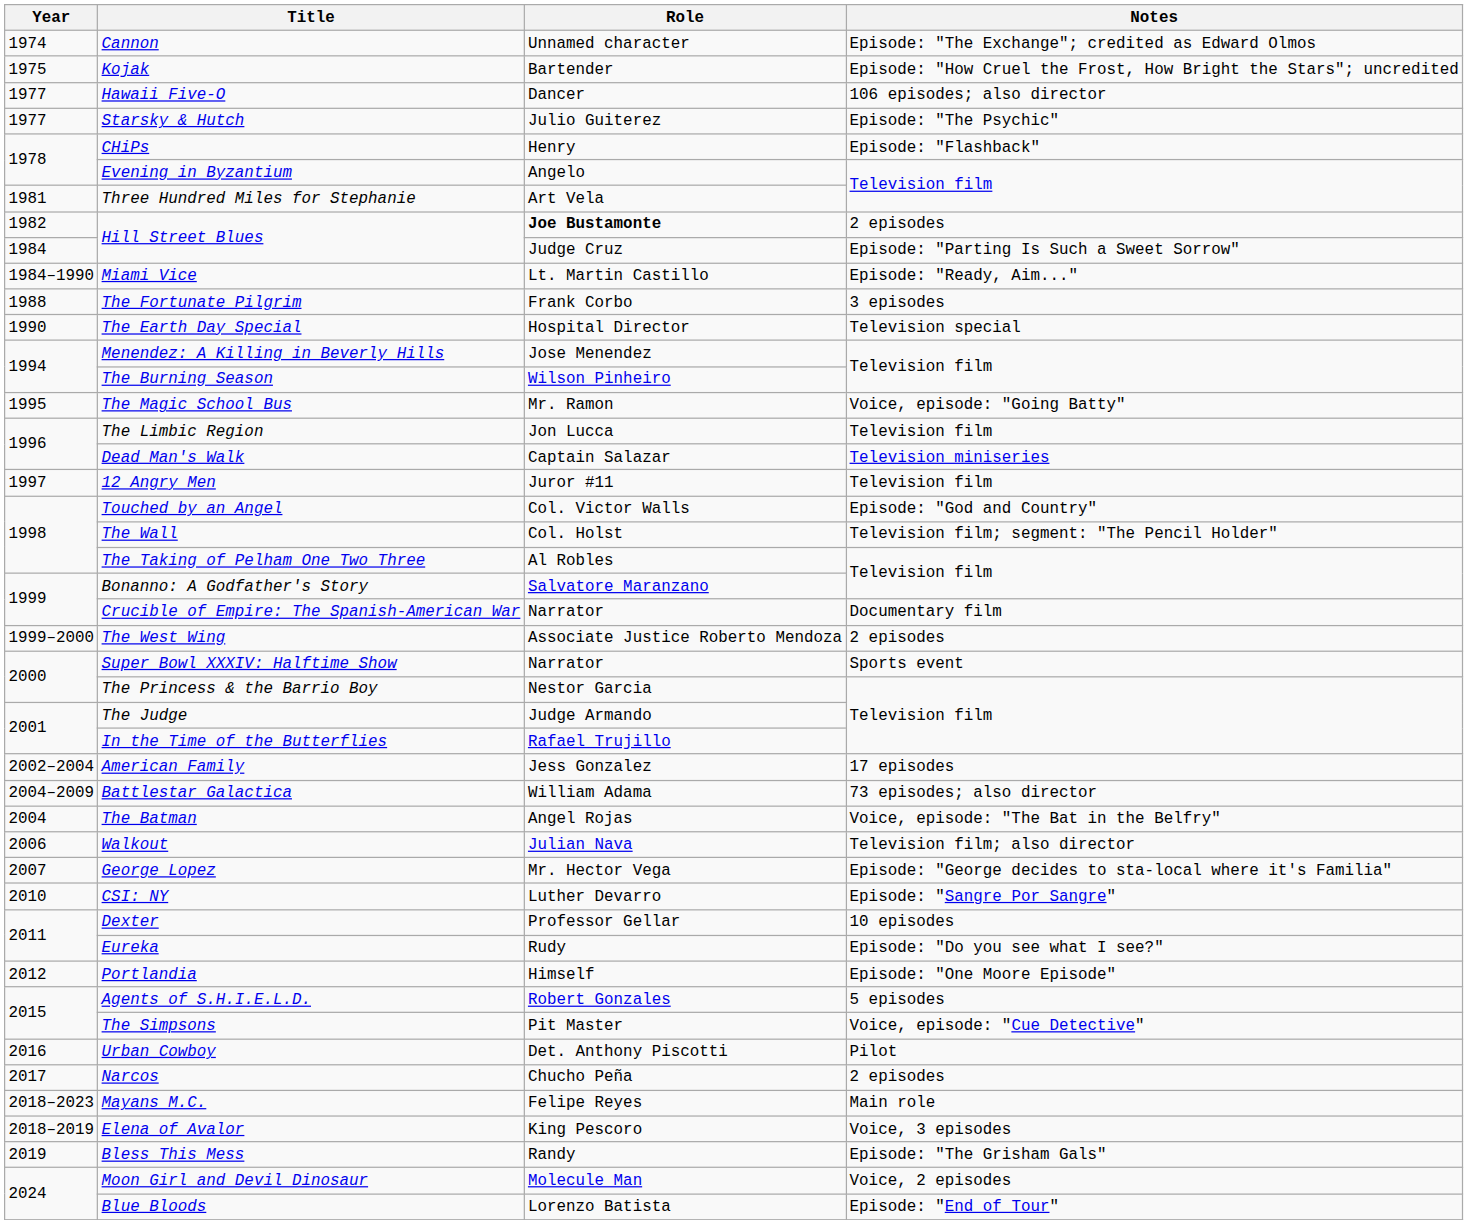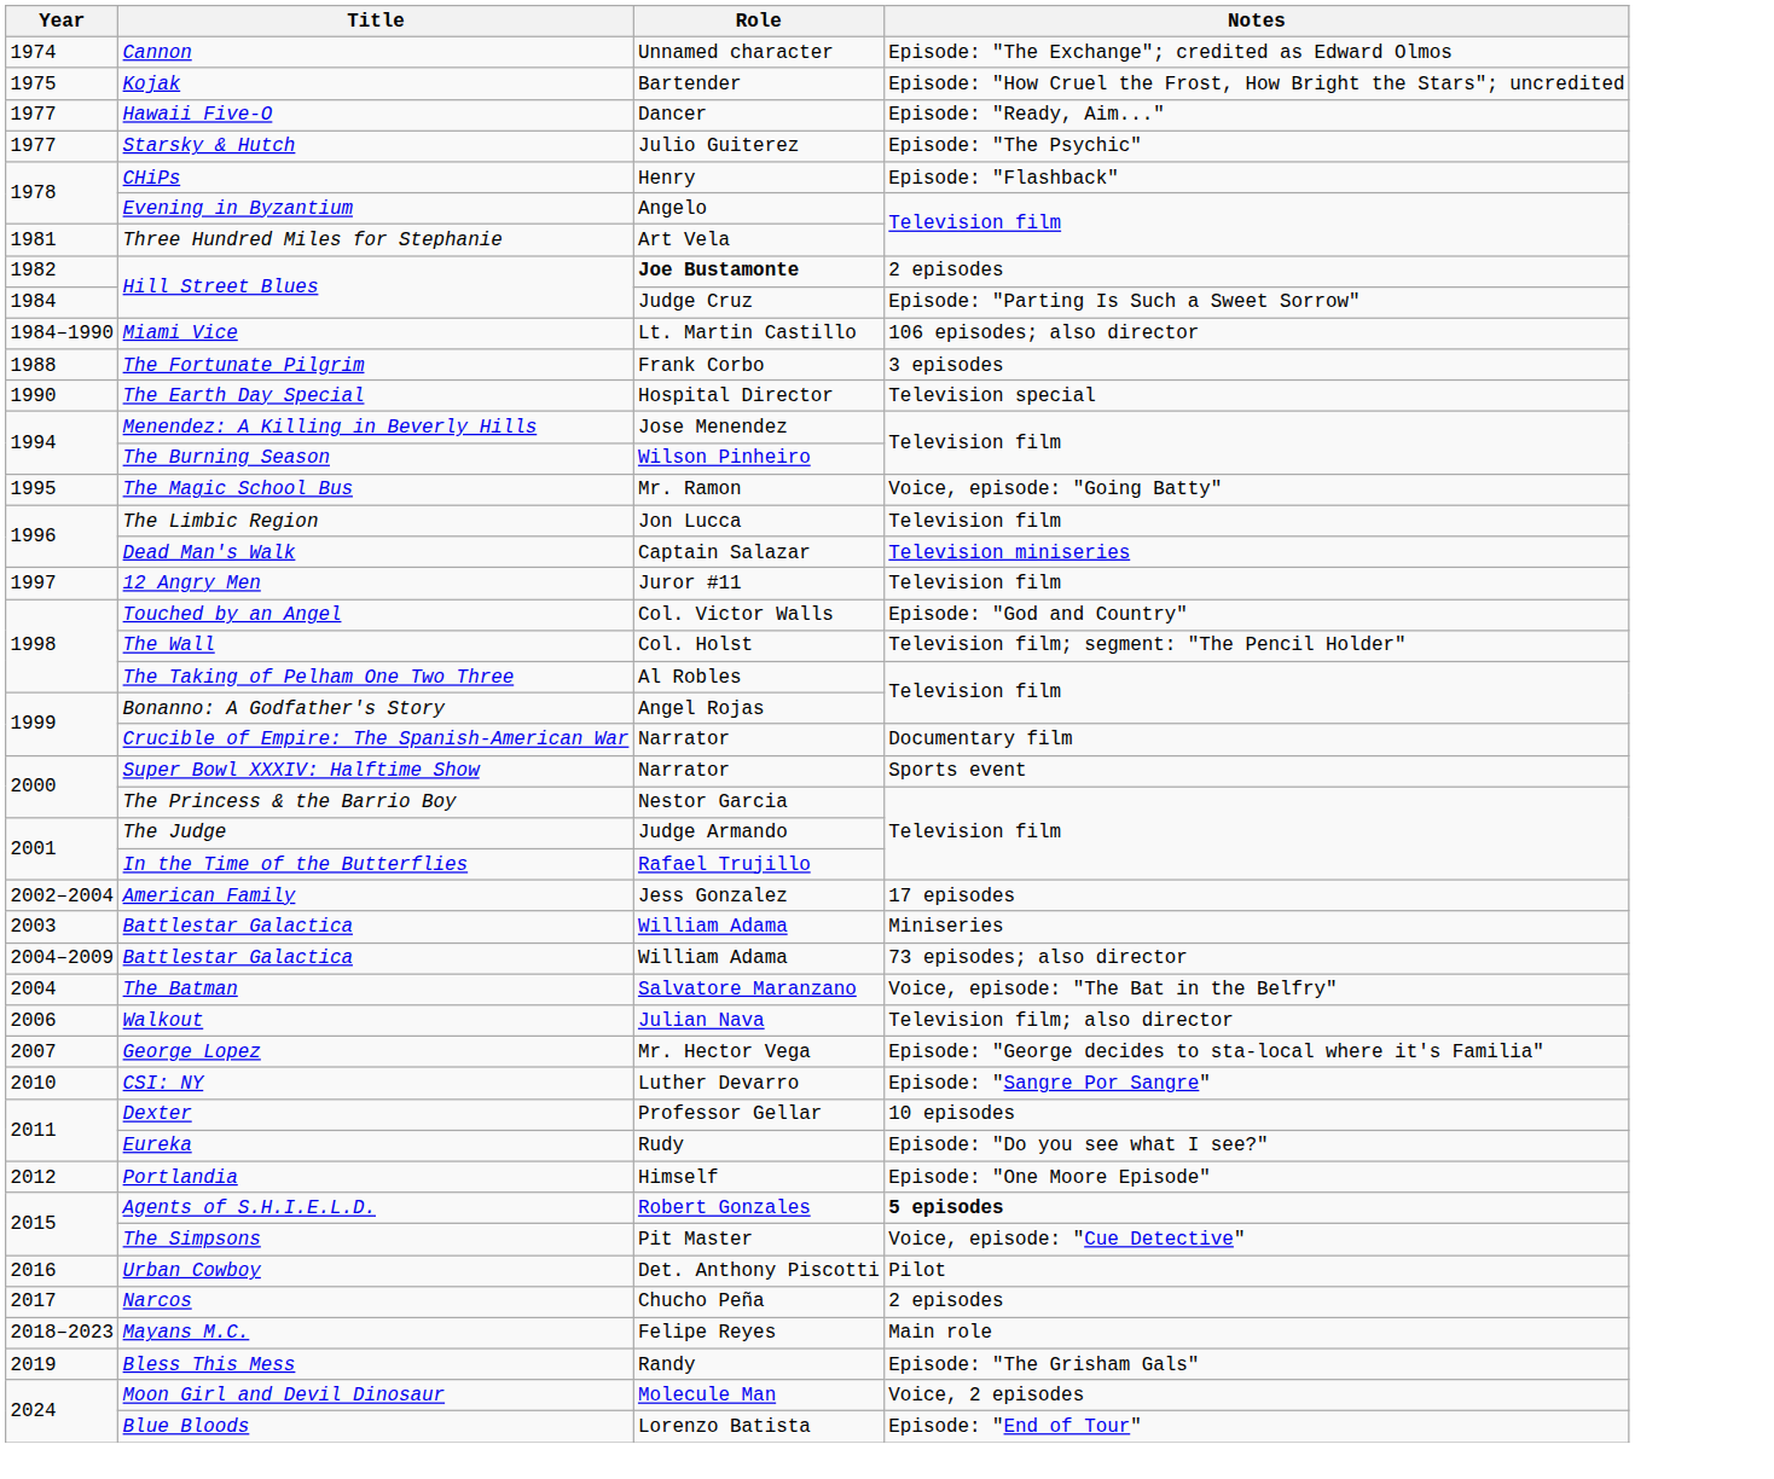 <table class="wikitable sortable">
 <tr>
 <th>Year</th>
 <th>Title</th>
 <th>Role</th>
 <th>Notes</th>
 </tr>
 <tr>
 <td>1974</td>
 <td><em><a href='#'>Cannon</a></em></td>
 <td>Unnamed character</td>
 <td>Episode: "The Exchange"; credited as Edward Olmos</td>
 </tr>
 <tr>
 <td>1975</td>
 <td><em><a href='#'>Kojak</a></em></td>
 <td>Bartender</td>
 <td>Episode: "How Cruel the Frost, How Bright the Stars"; uncredited</td>
 </tr>
 <tr>
 <td>1977</td>
 <td><em><a href='#'>Hawaii Five-O</a></em></td>
 <td>Dancer</td>
-<td>106 episodes; also director</td>
+<td>Episode: "Ready, Aim..."</td>
 </tr>
 <tr>
 <td>1977</td>
 <td><em><a href='#'>Starsky & Hutch</a></em></td>
 <td>Julio Guiterez</td>
 <td>Episode: "The Psychic"</td>
 </tr>
 <tr>
 <td rowspan="2">1978</td>
 <td><em><a href='#'>CHiPs</a></em></td>
 <td>Henry</td>
 <td>Episode: "Flashback"</td>
 </tr>
 <tr>
 <td><em><a href='#'>Evening in Byzantium</a></em></td>
 <td>Angelo</td>
 <td rowspan="2"><a href='#'>Television film</a></td>
 </tr>
 <tr>
 <td>1981</td>
 <td><em>Three Hundred Miles for Stephanie</em></td>
 <td>Art Vela</td>
 </tr>
 <tr>
 <td>1982</td>
 <td rowspan="2"><em><a href='#'>Hill Street Blues</a></em></td>
 <td><strong>Joe Bustamonte</strong></td>
 <td>2 episodes</td>
 </tr>
 <tr>
 <td>1984</td>
 <td>Judge Cruz</td>
 <td>Episode: "Parting Is Such a Sweet Sorrow"</td>
 </tr>
 <tr>
 <td>1984–1990</td>
 <td><em><a href='#'>Miami Vice</a></em></td>
 <td>Lt. Martin Castillo</td>
-<td>Episode: "Ready, Aim..."</td>
+<td>106 episodes; also director</td>
 </tr>
 <tr>
 <td>1988</td>
 <td><em><a href='#'>The Fortunate Pilgrim</a></em></td>
 <td>Frank Corbo</td>
 <td>3 episodes</td>
 </tr>
 <tr>
 <td>1990</td>
 <td><em><a href='#'>The Earth Day Special</a></em></td>
 <td>Hospital Director</td>
 <td>Television special</td>
 </tr>
 <tr>
 <td rowspan="2">1994</td>
 <td><em><a href='#'>Menendez: A Killing in Beverly Hills</a></em></td>
 <td>Jose Menendez</td>
 <td rowspan="2">Television film</td>
 </tr>
 <tr>
 <td><em><a href='#'>The Burning Season</a></em></td>
 <td><a href='#'>Wilson Pinheiro</a></td>
 </tr>
 <tr>
 <td>1995</td>
 <td><em><a href='#'>The Magic School Bus</a></em></td>
 <td>Mr. Ramon</td>
 <td>Voice, episode: "Going Batty"</td>
 </tr>
 <tr>
 <td rowspan="2">1996</td>
 <td><em>The Limbic Region</em></td>
 <td>Jon Lucca</td>
 <td>Television film</td>
 </tr>
 <tr>
 <td><em><a href='#'>Dead Man's Walk</a></em></td>
 <td>Captain Salazar</td>
 <td><a href='#'>Television miniseries</a></td>
 </tr>
 <tr>
 <td>1997</td>
 <td><em><a href='#'>12 Angry Men</a></em></td>
 <td>Juror #11</td>
 <td>Television film</td>
 </tr>
 <tr>
 <td rowspan="3">1998</td>
 <td><em><a href='#'>Touched by an Angel</a></em></td>
 <td>Col. Victor Walls</td>
 <td>Episode: "God and Country"</td>
 </tr>
 <tr>
 <td><em><a href='#'>The Wall</a></em></td>
 <td>Col. Holst</td>
 <td>Television film; segment: "The Pencil Holder"</td>
 </tr>
 <tr>
 <td><em><a href='#'>The Taking of Pelham One Two Three</a></em></td>
 <td>Al Robles</td>
 <td rowspan="2">Television film</td>
 </tr>
 <tr>
 <td rowspan="2">1999</td>
 <td><em>Bonanno: A Godfather's Story</em></td>
-<td><a href='#'>Salvatore Maranzano</a></td>
+<td>Angel Rojas</td>
 </tr>
 <tr>
 <td><em><a href='#'>Crucible of Empire: The Spanish-American War</a></em></td>
 <td>Narrator</td>
 <td>Documentary film</td>
-</tr>
-<tr>
-<td>1999–2000</td>
-<td><em><a href='#'>The West Wing</a></em></td>
-<td>Associate Justice Roberto Mendoza</td>
-<td>2 episodes</td>
 </tr>
 <tr>
 <td rowspan="2">2000</td>
 <td><em><a href='#'>Super Bowl XXXIV: Halftime Show</a></em></td>
 <td>Narrator</td>
 <td>Sports event</td>
 </tr>
 <tr>
 <td><em>The Princess & the Barrio Boy</em></td>
 <td>Nestor Garcia</td>
 <td rowspan="3">Television film</td>
 </tr>
 <tr>
 <td rowspan="2">2001</td>
 <td><em>The Judge</em></td>
 <td>Judge Armando</td>
 </tr>
 <tr>
 <td><em><a href='#'>In the Time of the Butterflies</a></em></td>
 <td><a href='#'>Rafael Trujillo</a></td>
 </tr>
 <tr>
 <td>2002–2004</td>
 <td><em><a href='#'>American Family</a></em></td>
 <td>Jess Gonzalez</td>
 <td>17 episodes</td>
 </tr>
 <tr>
+<td>2003</td>
+<td><em><a href='#'>Battlestar Galactica</a></em></td>
+<td><a href='#'>William Adama</a></td>
+<td>Miniseries</td>
+</tr>
+<tr>
 <td>2004–2009</td>
 <td><em><a href='#'>Battlestar Galactica</a></em></td>
 <td>William Adama</td>
 <td>73 episodes; also director</td>
 </tr>
 <tr>
 <td>2004</td>
 <td><em><a href='#'>The Batman</a></em></td>
-<td>Angel Rojas</td>
+<td><a href='#'>Salvatore Maranzano</a></td>
 <td>Voice, episode: "The Bat in the Belfry"</td>
 </tr>
 <tr>
 <td>2006</td>
 <td><em><a href='#'>Walkout</a></em></td>
 <td><a href='#'>Julian Nava</a></td>
 <td>Television film; also director</td>
 </tr>
 <tr>
 <td>2007</td>
 <td><em><a href='#'>George Lopez</a></em></td>
 <td>Mr. Hector Vega</td>
 <td>Episode: "George decides to sta-local where it's Familia"</td>
 </tr>
 <tr>
 <td>2010</td>
 <td><em><a href='#'>CSI: NY</a></em></td>
 <td>Luther Devarro</td>
 <td>Episode: "<a href='#'>Sangre Por Sangre</a>"</td>
 </tr>
 <tr>
 <td rowspan="2">2011</td>
 <td><em><a href='#'>Dexter</a></em></td>
 <td>Professor Gellar</td>
 <td>10 episodes</td>
 </tr>
 <tr>
 <td><em><a href='#'>Eureka</a></em></td>
 <td>Rudy</td>
 <td>Episode: "Do you see what I see?"</td>
 </tr>
 <tr>
 <td>2012</td>
 <td><em><a href='#'>Portlandia</a></em></td>
 <td>Himself</td>
 <td>Episode: "One Moore Episode"</td>
 </tr>
 <tr>
 <td rowspan="2">2015</td>
 <td><em><a href='#'>Agents of S.H.I.E.L.D.</a></em></td>
 <td><a href='#'>Robert Gonzales</a></td>
-<td>5 episodes</td>
+<td><strong>5 episodes</strong></td>
 </tr>
 <tr>
 <td><em><a href='#'>The Simpsons</a></em></td>
 <td>Pit Master</td>
 <td>Voice, episode: "<a href='#'>Cue Detective</a>"</td>
 </tr>
 <tr>
 <td>2016</td>
 <td><em><a href='#'>Urban Cowboy</a></em></td>
 <td>Det. Anthony Piscotti</td>
 <td>Pilot</td>
 </tr>
 <tr>
 <td>2017</td>
 <td><em><a href='#'>Narcos</a></em></td>
 <td>Chucho Peña</td>
 <td>2 episodes</td>
 </tr>
 <tr>
 <td>2018–2023</td>
 <td><em><a href='#'>Mayans M.C.</a></em></td>
 <td>Felipe Reyes</td>
 <td>Main role</td>
 </tr>
 <tr>
-<td>2018–2019</td>
-<td><em><a href='#'>Elena of Avalor</a></em></td>
-<td>King Pescoro</td>
-<td>Voice, 3 episodes</td>
-</tr>
-<tr>
 <td>2019</td>
 <td><em><a href='#'>Bless This Mess</a></em></td>
 <td>Randy</td>
 <td>Episode: "The Grisham Gals"</td>
 </tr>
 <tr>
 <td rowspan="2">2024</td>
 <td><em><a href='#'>Moon Girl and Devil Dinosaur</a></em></td>
 <td><a href='#'>Molecule Man</a></td>
 <td>Voice, 2 episodes</td>
 </tr>
 <tr>
 <td><em><a href='#'>Blue Bloods</a></em></td>
 <td>Lorenzo Batista</td>
 <td>Episode: "<a href='#'>End of Tour</a>"</td>
 </tr>
 </table>
